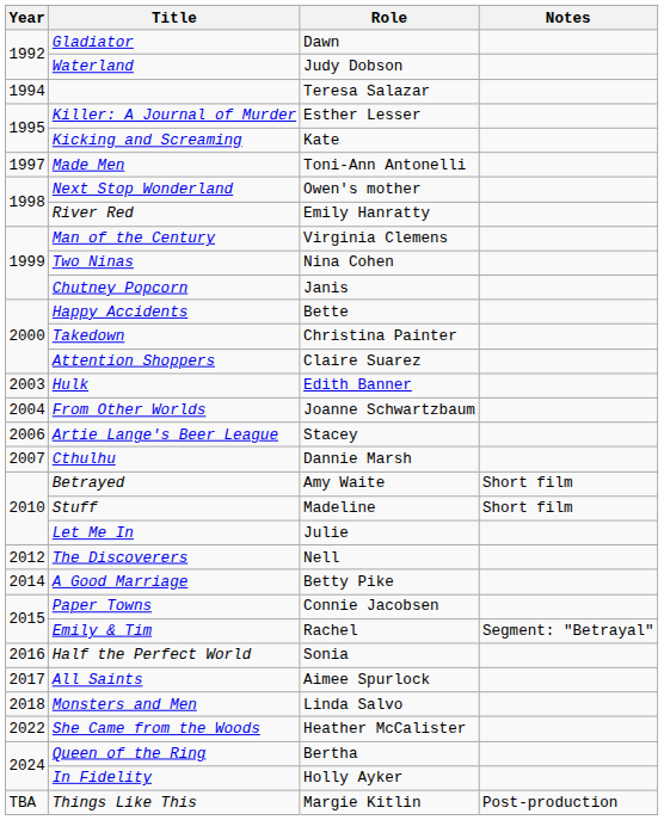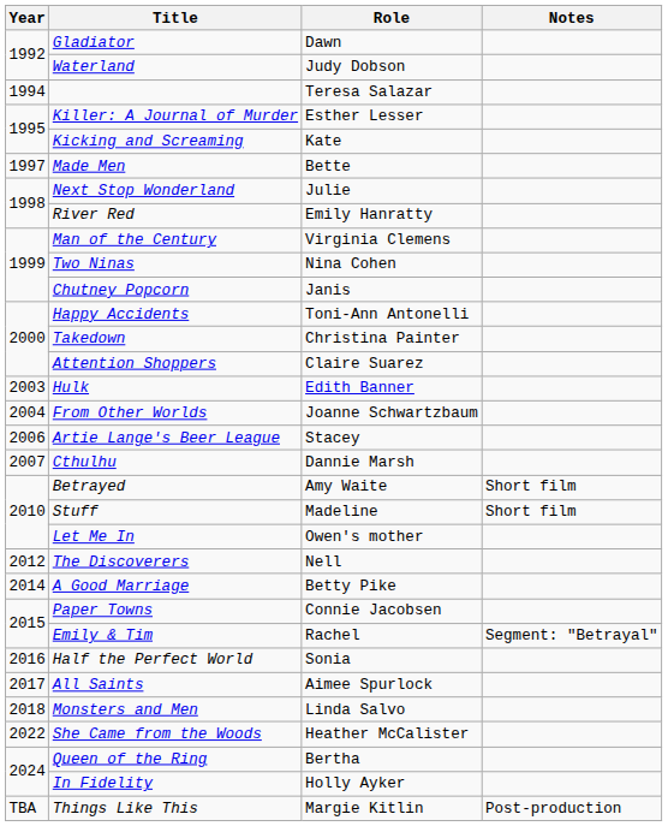 <table class="wikitable sortable">
 <tr>
 <th>Year</th>
 <th>Title</th>
 <th>Role</th>
 <th class="unsortable">Notes</th>
 </tr>
 <tr>
 <td rowspan=2>1992</td>
 <td><em><a href='#'>Gladiator</a></em></td>
 <td>Dawn</td>
 <td></td>
 </tr>
 <tr>
 <td><em><a href='#'>Waterland</a></em></td>
 <td>Judy Dobson</td>
 <td></td>
 </tr>
 <tr>
 <td>1994</td>
 <td><em></em></td>
 <td>Teresa Salazar</td>
 <td></td>
 </tr>
 <tr>
 <td rowspan=2>1995</td>
 <td><em><a href='#'>Killer: A Journal of Murder</a></em></td>
 <td>Esther Lesser</td>
 <td></td>
 </tr>
 <tr>
 <td><em><a href='#'>Kicking and Screaming</a></em></td>
 <td>Kate</td>
 <td></td>
 </tr>
 <tr>
 <td>1997</td>
 <td><em><a href='#'>Made Men</a></em></td>
-<td>Toni-Ann Antonelli</td>
+<td>Bette</td>
 <td></td>
 </tr>
 <tr>
 <td rowspan=2>1998</td>
 <td><em><a href='#'>Next Stop Wonderland</a></em></td>
-<td>Owen's mother</td>
+<td>Julie</td>
 <td></td>
 </tr>
 <tr>
 <td><em>River Red</em></td>
 <td>Emily Hanratty</td>
 <td></td>
 </tr>
 <tr>
 <td rowspan=3>1999</td>
 <td><em><a href='#'>Man of the Century</a></em></td>
 <td>Virginia Clemens</td>
 <td></td>
 </tr>
 <tr>
 <td><em><a href='#'>Two Ninas</a></em></td>
 <td>Nina Cohen</td>
 <td></td>
 </tr>
 <tr>
 <td><em><a href='#'>Chutney Popcorn</a></em></td>
 <td>Janis</td>
 <td></td>
 </tr>
 <tr>
 <td rowspan=3>2000</td>
 <td><em><a href='#'>Happy Accidents</a></em></td>
-<td>Bette</td>
+<td>Toni-Ann Antonelli</td>
 <td></td>
 </tr>
 <tr>
 <td><em><a href='#'>Takedown</a></em></td>
 <td>Christina Painter</td>
 <td></td>
 </tr>
 <tr>
 <td><em><a href='#'>Attention Shoppers</a></em></td>
 <td>Claire Suarez</td>
 <td></td>
 </tr>
 <tr>
 <td>2003</td>
 <td><em><a href='#'>Hulk</a></em></td>
 <td><a href='#'>Edith Banner</a></td>
 <td></td>
 </tr>
 <tr>
 <td>2004</td>
 <td><em><a href='#'>From Other Worlds</a></em></td>
 <td>Joanne Schwartzbaum</td>
 <td></td>
 </tr>
 <tr>
 <td>2006</td>
 <td><em><a href='#'>Artie Lange's Beer League</a></em></td>
 <td>Stacey</td>
 <td></td>
 </tr>
 <tr>
 <td>2007</td>
 <td><em><a href='#'>Cthulhu</a></em></td>
 <td>Dannie Marsh</td>
 <td></td>
 </tr>
 <tr>
 <td rowspan=3>2010</td>
 <td><em>Betrayed</em></td>
 <td>Amy Waite</td>
 <td>Short film</td>
 </tr>
 <tr>
 <td><em>Stuff</em></td>
 <td>Madeline</td>
 <td>Short film</td>
 </tr>
 <tr>
 <td><em><a href='#'>Let Me In</a></em></td>
-<td>Julie</td>
+<td>Owen's mother</td>
 <td></td>
 </tr>
 <tr>
 <td>2012</td>
 <td><em><a href='#'>The Discoverers</a></em></td>
 <td>Nell</td>
 <td></td>
 </tr>
 <tr>
 <td>2014</td>
 <td><em><a href='#'>A Good Marriage</a></em></td>
 <td>Betty Pike</td>
 <td></td>
 </tr>
 <tr>
 <td rowspan=2>2015</td>
 <td><em><a href='#'>Paper Towns</a></em></td>
 <td>Connie Jacobsen</td>
 <td></td>
 </tr>
 <tr>
 <td><em><a href='#'>Emily & Tim</a></em></td>
 <td>Rachel</td>
 <td>Segment: "Betrayal"</td>
 </tr>
 <tr>
 <td>2016</td>
 <td><em>Half the Perfect World</em></td>
 <td>Sonia</td>
 <td></td>
 </tr>
 <tr>
 <td>2017</td>
 <td><em><a href='#'>All Saints</a></em></td>
 <td>Aimee Spurlock</td>
 <td></td>
 </tr>
 <tr>
 <td>2018</td>
 <td><em><a href='#'>Monsters and Men</a></em></td>
 <td>Linda Salvo</td>
 <td></td>
 </tr>
 <tr>
 <td>2022</td>
 <td><em><a href='#'>She Came from the Woods</a></em></td>
 <td>Heather McCalister</td>
 <td></td>
 </tr>
 <tr>
 <td rowspan=2>2024</td>
 <td><em><a href='#'>Queen of the Ring</a></em></td>
 <td>Bertha</td>
 <td></td>
 </tr>
 <tr>
 <td><em><a href='#'>In Fidelity</a></em></td>
 <td>Holly Ayker</td>
 <td></td>
 </tr>
 <tr>
 <td>TBA</td>
 <td><em>Things Like This</em></td>
 <td>Margie Kitlin</td>
 <td>Post-production</td>
 </tr>
 </table>
